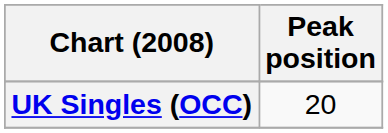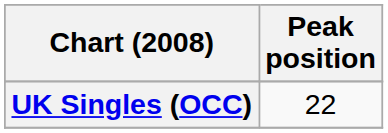 <table class="wikitable sortable plainrowheaders" style="text-align:center">
 <tr>
 <th scope="col">Chart (2008)</th>
 <th scope="col">Peak<br>position</th>
 </tr>
 <tr>
 </tr>
 <tr>
 <th scope="row"><a href='#'>UK Singles</a> (<a href='#'>OCC</a>)</th>
-<td>20</td>
+<td>22</td>
 </tr>
 <tr>
 </tr>
 </table>
